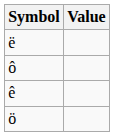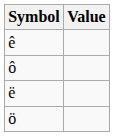 <table class="wikitable">
 <tr>
 <th>Symbol</th>
 <th>Value</th>
 </tr>
 <tr>
-<td>ë</td>
+<td>ê</td>
 <td></td>
 </tr>
 <tr>
 <td>ô</td>
 <td></td>
 </tr>
 <tr>
-<td>ê</td>
+<td>ë</td>
 <td></td>
 </tr>
 <tr>
 <td>ö</td>
 <td></td>
 </tr>
 </table>
